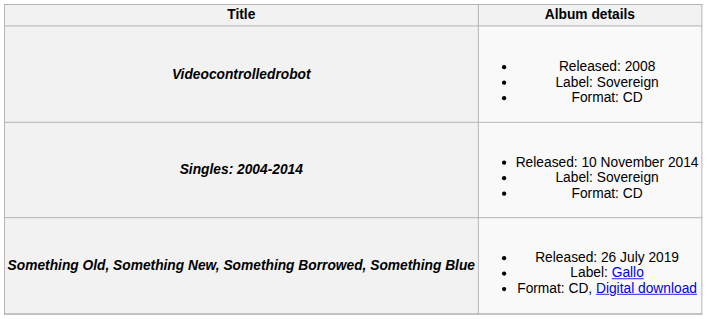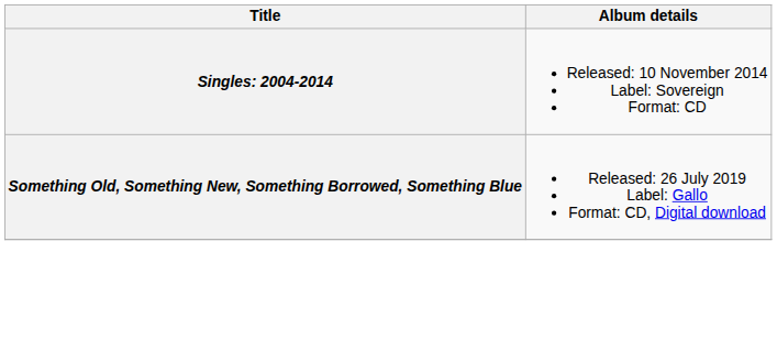 <table class="wikitable plainrowheaders" style="text-align:center;">
 <tr>
 <th scope="col" style="width:em;">Title</th>
 <th scope="col" style="width:em;">Album details</th>
-</tr>
-<tr>
-<th scope="row"><em>Videocontrolledrobot</em></th>
-<td><br><ul><li>Released: 2008</li><li>Label: Sovereign</li><li>Format: CD</li></ul></td>
 </tr>
 <tr>
 <th scope="row"><em>Singles: 2004-2014</em></th>
 <td><br><ul><li>Released: 10 November 2014</li><li>Label: Sovereign</li><li>Format: CD</li></ul></td>
 </tr>
 <tr>
 <th scope="row"><em>Something Old, Something New, Something Borrowed, Something Blue</em></th>
 <td><br><ul><li>Released: 26 July 2019</li><li>Label: <a href='#'>Gallo</a></li><li>Format: CD, <a href='#'>Digital download</a></li></ul></td>
 </tr>
 <tr>
 </tr>
 </table>
